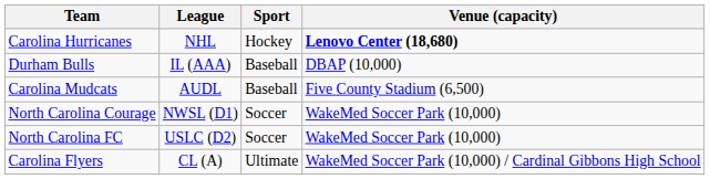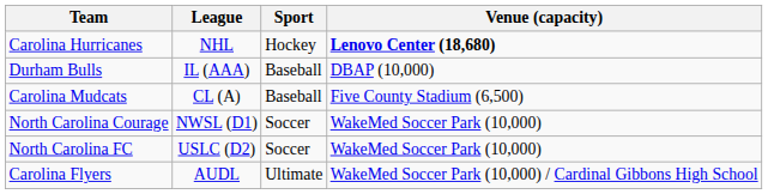 <table class="wikitable sortable">
 <tr>
 <th>Team</th>
 <th>League</th>
 <th>Sport</th>
 <th>Venue (capacity)</th>
 </tr>
 <tr>
 <td><a href='#'>Carolina Hurricanes</a></td>
 <td align=center><a href='#'>NHL</a></td>
 <td>Hockey</td>
 <td><strong><a href='#'>Lenovo Center</a> (18,680)</strong></td>
 </tr>
 <tr>
 <td><a href='#'>Durham Bulls</a></td>
 <td align=center><a href='#'>IL</a> (<a href='#'>AAA</a>)</td>
 <td>Baseball</td>
 <td><a href='#'>DBAP</a> (10,000)</td>
 </tr>
 <tr>
 <td><a href='#'>Carolina Mudcats</a></td>
-<td align=center><a href='#'>AUDL</a></td>
+<td align=center><a href='#'>CL</a> (A)</td>
 <td>Baseball</td>
 <td><a href='#'>Five County Stadium</a> (6,500)</td>
 </tr>
 <tr>
 <td><a href='#'>North Carolina Courage</a></td>
 <td align=center><a href='#'>NWSL</a> (<a href='#'>D1</a>)</td>
 <td>Soccer</td>
 <td><a href='#'>WakeMed Soccer Park</a> (10,000)</td>
 </tr>
 <tr>
 <td><a href='#'>North Carolina FC</a></td>
 <td align=center><a href='#'>USLC</a> (<a href='#'>D2</a>)</td>
 <td>Soccer</td>
 <td><a href='#'>WakeMed Soccer Park</a> (10,000)</td>
 </tr>
 <tr>
 <td><a href='#'>Carolina Flyers</a></td>
-<td align=center><a href='#'>CL</a> (A)</td>
+<td align=center><a href='#'>AUDL</a></td>
 <td>Ultimate</td>
 <td><a href='#'>WakeMed Soccer Park</a> (10,000) / <a href='#'>Cardinal Gibbons High School</a></td>
 </tr>
 </table>
